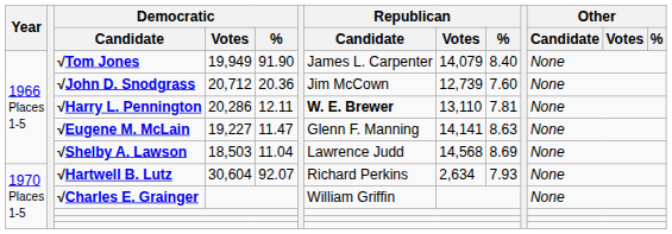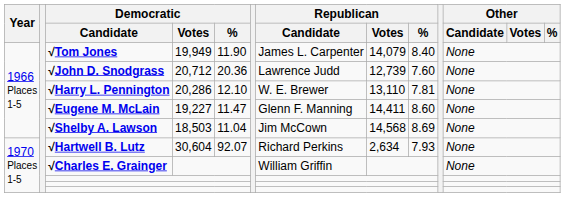 <table class=wikitable>
 <tr>
 <th rowspan=2>Year</th>
 <th rowspan=99 ></th>
 <th colspan=3 >Democratic</th>
 <th rowspan=99 ></th>
 <th colspan=3 >Republican</th>
 <th rowspan=99 ></th>
 <th colspan=3 >Other</th>
 </tr>
 <tr>
 <th>Candidate</th>
 <th>Votes</th>
 <th>%</th>
 <th>Candidate</th>
 <th>Votes</th>
 <th>%</th>
 <th>Candidate</th>
 <th>Votes</th>
 <th>%</th>
 </tr>
 <tr>
 <td rowspan=5><a href='#'>1966</a><br><small>Places<br>1-5</small></td>
 <td><strong>√<a href='#'>Tom Jones</a></strong></td>
 <td>19,949</td>
-<td>91.90</td>
+<td>11.90</td>
 <td>James L. Carpenter</td>
 <td>14,079</td>
 <td>8.40</td>
 <td colspan=3><em>None</em></td>
 </tr>
 <tr>
 <td><strong>√<a href='#'>John D. Snodgrass</a></strong></td>
 <td>20,712</td>
 <td>20.36</td>
-<td>Jim McCown</td>
+<td>Lawrence Judd</td>
 <td>12,739</td>
 <td>7.60</td>
 <td colspan=3><em>None</em></td>
 </tr>
 <tr>
 <td><strong>√<a href='#'>Harry L. Pennington</a></strong></td>
 <td>20,286</td>
-<td>12.11</td>
-<td><strong>W. E. Brewer</strong></td>
+<td>12.10</td>
+<td>W. E. Brewer</td>
 <td>13,110</td>
 <td>7.81</td>
 <td colspan=3><em>None</em></td>
 </tr>
 <tr>
 <td><strong>√<a href='#'>Eugene M. McLain</a></strong></td>
 <td>19,227</td>
 <td>11.47</td>
 <td>Glenn F. Manning</td>
-<td>14,141</td>
-<td>8.63</td>
+<td>14,411</td>
+<td>8.60</td>
 <td colspan=3><em>None</em></td>
 </tr>
 <tr>
 <td><strong>√<a href='#'>Shelby A. Lawson</a></strong></td>
 <td>18,503</td>
 <td>11.04</td>
-<td>Lawrence Judd</td>
+<td>Jim McCown</td>
 <td>14,568</td>
 <td>8.69</td>
 <td colspan=3><em>None</em></td>
 </tr>
 <tr>
 <td rowspan=5><a href='#'>1970</a><br><small>Places<br>1-5</small></td>
 <td><strong>√<a href='#'>Hartwell B. Lutz</a></strong></td>
 <td>30,604</td>
 <td>92.07</td>
 <td>Richard Perkins</td>
 <td>2,634</td>
 <td>7.93</td>
 <td colspan=3><em>None</em></td>
 </tr>
 <tr>
 <td><strong>√<a href='#'>Charles E. Grainger</a></strong></td>
 <td colspan=2></td>
 <td>William Griffin</td>
 <td colspan=2></td>
 <td colspan=3><em>None</em></td>
 </tr>
 <tr>
 <td colspan=3></td>
 <td colspan=3></td>
 <td colspan=3></td>
 </tr>
 <tr>
 <td colspan=3></td>
 <td colspan=3></td>
 <td colspan=3></td>
 </tr>
 <tr>
 <td colspan=3></td>
 <td colspan=3></td>
 <td colspan=3></td>
 </tr>
 </table>
